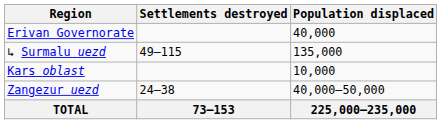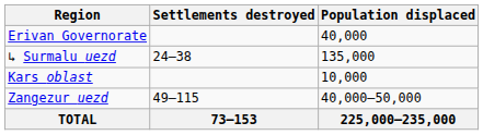 <table class="wikitable">
 <tr>
 <th>Region</th>
 <th>Settlements destroyed</th>
 <th>Population displaced</th>
 </tr>
 <tr>
 <td><a href='#'>Erivan Governorate</a></td>
 <td></td>
 <td>40,000</td>
 </tr>
 <tr>
 <td>↳ <a href='#'>Surmalu <em>uezd</em></a></td>
-<td>49–115</td>
+<td>24–38</td>
 <td>135,000</td>
 </tr>
 <tr>
 <td><a href='#'>Kars <em>oblast</em></a></td>
 <td></td>
 <td>10,000</td>
 </tr>
 <tr>
 <td><a href='#'>Zangezur <em>uezd</em></a></td>
-<td>24–38</td>
+<td>49–115</td>
 <td>40,000–50,000</td>
 </tr>
 <tr>
 <th>TOTAL</th>
 <th>73–153</th>
 <th>225,000–235,000</th>
 </tr>
 </table>
